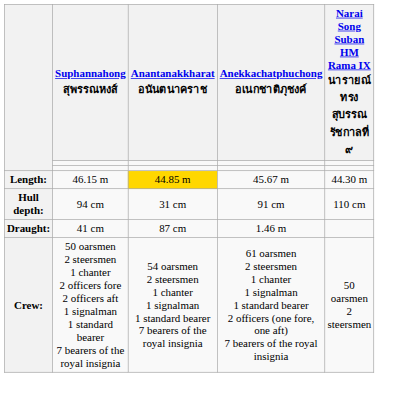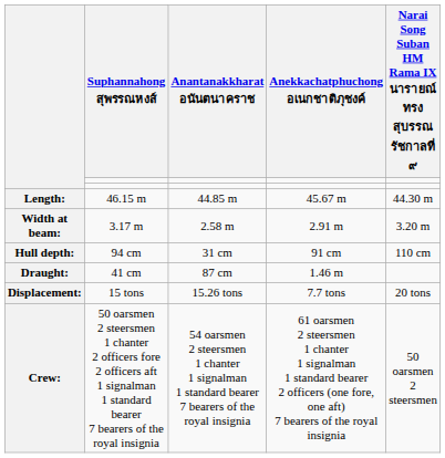 <table class="wikitable" style="width: 20em; text-align: left; font-size: 95%; text-align:center;">
 <tr>
 <th rowspan="3"></th>
 <th><a href='#'>Suphannahong</a> <br> สุพรรณหงส์</th>
 <th><a href='#'>Anantanakkharat</a> <br> อนันตนาคราช</th>
 <th><a href='#'>Anekkachatphuchong</a> <br> อเนกชาติภุชงค์</th>
 <th><a href='#'>Narai Song Suban HM Rama IX</a> <br> นารายณ์ทรงสุบรรณ รัชกาลที่ ๙</th>
 </tr>
 <tr>
 <td></td>
 <td></td>
 <td></td>
 <td></td>
 </tr>
 <tr>
 <td></td>
 <td></td>
 <td></td>
 <td></td>
 </tr>
 <tr>
 <th>Length:</th>
 <td>46.15 m</td>
-<td style="background: gold;">44.85 m</td>
+<td>44.85 m</td>
 <td>45.67 m</td>
 <td>44.30 m</td>
+</tr>
+<tr>
+<th>Width at beam:</th>
+<td>3.17 m</td>
+<td>2.58 m</td>
+<td>2.91 m</td>
+<td>3.20 m</td>
 </tr>
 <tr>
 <th>Hull depth:</th>
 <td>94 cm</td>
 <td>31 cm</td>
 <td>91 cm</td>
 <td>110 cm</td>
 </tr>
 <tr>
 <th>Draught:</th>
 <td>41 cm</td>
 <td>87 cm</td>
 <td>1.46 m</td>
 <td></td>
 </tr>
 <tr>
+<th>Displacement:</th>
+<td>15 tons</td>
+<td>15.26 tons</td>
+<td>7.7 tons</td>
+<td>20 tons</td>
+</tr>
+<tr>
 <th>Crew:</th>
 <td>50 oarsmen<br>2 steersmen<br>1 chanter<br>2 officers fore<br>2 officers aft<br>1 signalman<br>1 standard bearer<br>7 bearers of the royal insignia</td>
 <td>54 oarsmen<br>2 steersmen<br>1 chanter<br>1 signalman<br>1 standard bearer<br>7 bearers of the royal insignia</td>
 <td>61 oarsmen<br>2 steersmen<br>1 chanter<br>1 signalman<br>1 standard bearer<br>2 officers (one fore, one aft)<br>7 bearers of the royal insignia</td>
 <td>50 oarsmen<br>2 steersmen</td>
 </tr>
 </table>
